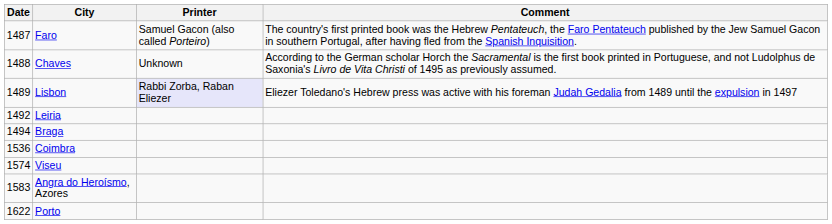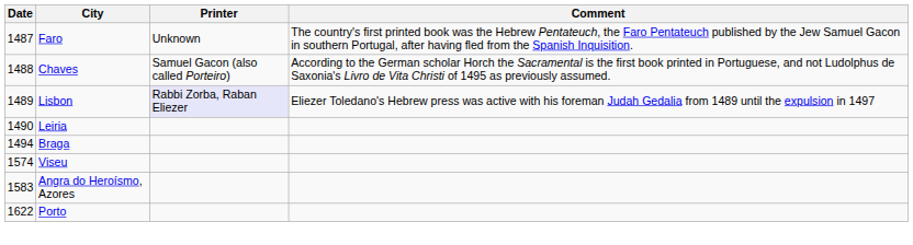 <table class="wikitable">
 <tr>
 <th>Date</th>
 <th>City</th>
 <th>Printer</th>
 <th>Comment</th>
 </tr>
 <tr>
 <td>1487</td>
 <td><a href='#'>Faro</a></td>
-<td>Samuel Gacon (also called <em>Porteiro</em>)</td>
+<td>Unknown </td>
 <td>The country's first printed book was the Hebrew <em>Pentateuch</em>, the <a href='#'>Faro Pentateuch</a> published by the Jew Samuel Gacon in southern Portugal, after having fled from the <a href='#'>Spanish Inquisition</a>.</td>
 </tr>
 <tr>
 <td>1488</td>
 <td><a href='#'>Chaves</a></td>
-<td>Unknown </td>
+<td>Samuel Gacon (also called <em>Porteiro</em>)</td>
 <td>According to the German scholar Horch the <em>Sacramental</em> is the first book printed in Portuguese, and not Ludolphus de Saxonia's <em>Livro de Vita Christi</em> of 1495 as previously assumed.</td>
 </tr>
 <tr>
 <td>1489</td>
 <td><a href='#'>Lisbon</a></td>
 <td style="background: lavender;">Rabbi Zorba, Raban Eliezer</td>
 <td>Eliezer Toledano's Hebrew press was active with his foreman <a href='#'>Judah Gedalia</a> from 1489 until the <a href='#'>expulsion</a> in 1497</td>
 </tr>
 <tr>
-<td>1492</td>
+<td>1490</td>
 <td><a href='#'>Leiria</a></td>
 <td></td>
 <td></td>
 </tr>
 <tr>
 <td>1494</td>
 <td><a href='#'>Braga</a></td>
-<td></td>
-<td></td>
-</tr>
-<tr>
-<td>1536</td>
-<td><a href='#'>Coimbra</a></td>
 <td></td>
 <td></td>
 </tr>
 <tr>
 <td>1574</td>
 <td><a href='#'>Viseu</a></td>
 <td></td>
 <td></td>
 </tr>
 <tr>
 <td>1583</td>
 <td><a href='#'>Angra do Heroísmo</a>, Azores</td>
 <td></td>
 <td></td>
 </tr>
 <tr>
 <td>1622</td>
 <td><a href='#'>Porto</a></td>
 <td></td>
 <td></td>
 </tr>
 </table>
